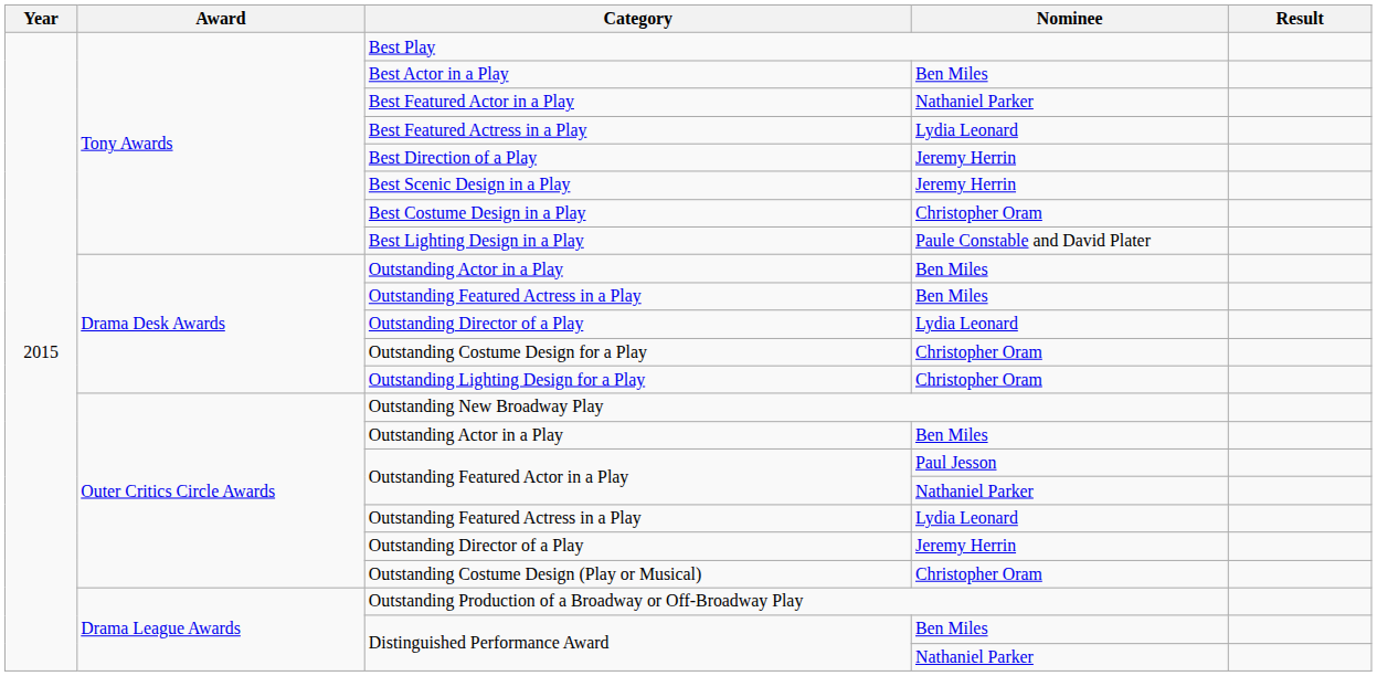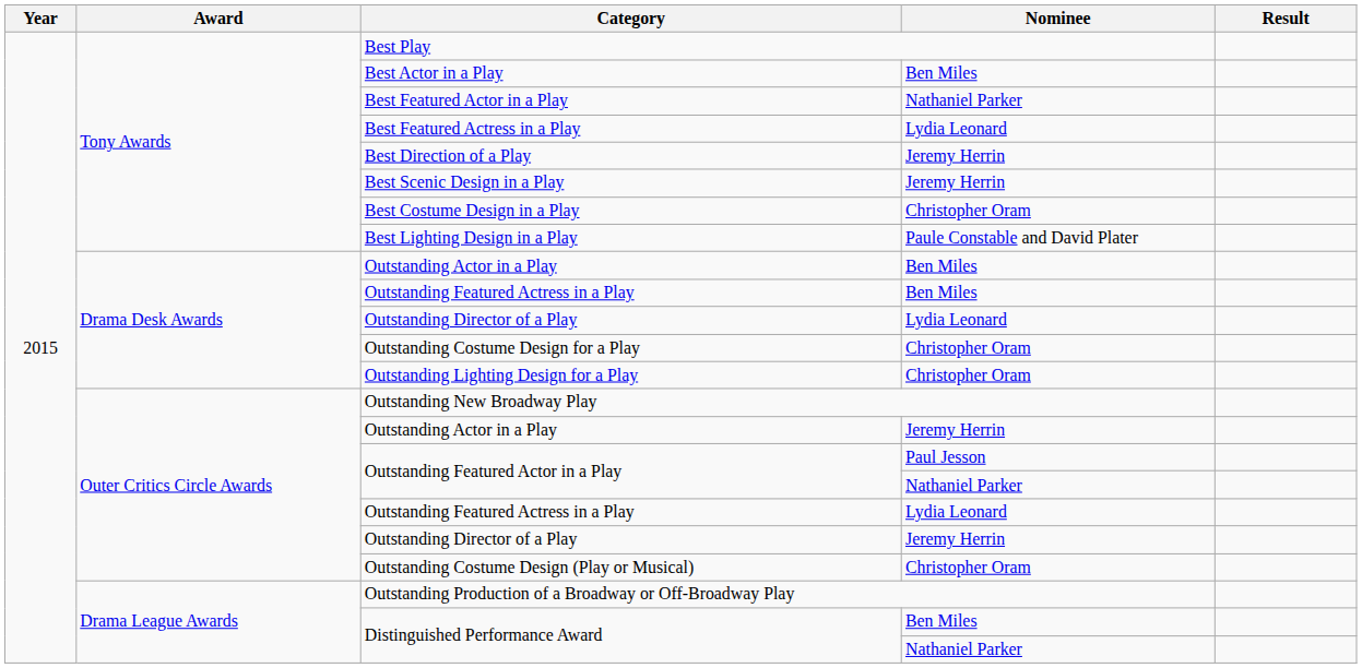 <table class="wikitable sortable" style="width: 99%;">
 <tr>
 <th scope="col" style="width:5%;">Year</th>
 <th scope="col" style="width:20%;">Award</th>
 <th scope="col" style="width:38%;">Category</th>
 <th scope="col" style="width:22%;">Nominee</th>
 <th scope="col" style="width:10%;">Result</th>
 </tr>
 <tr>
 <td rowspan="23" style="text-align:center;">2015</td>
 <td rowspan="8"><a href='#'>Tony Awards</a></td>
 <td colspan="2"><a href='#'>Best Play</a></td>
 <td></td>
 </tr>
 <tr>
 <td><a href='#'>Best Actor in a Play</a></td>
 <td><a href='#'>Ben Miles</a></td>
 <td></td>
 </tr>
 <tr>
 <td><a href='#'>Best Featured Actor in a Play</a></td>
 <td><a href='#'>Nathaniel Parker</a></td>
 <td></td>
 </tr>
 <tr>
 <td><a href='#'>Best Featured Actress in a Play</a></td>
 <td><a href='#'>Lydia Leonard</a></td>
 <td></td>
 </tr>
 <tr>
 <td><a href='#'>Best Direction of a Play</a></td>
 <td><a href='#'>Jeremy Herrin</a></td>
 <td></td>
 </tr>
 <tr>
 <td><a href='#'>Best Scenic Design in a Play</a></td>
 <td><a href='#'>Jeremy Herrin</a></td>
 <td></td>
 </tr>
 <tr>
 <td><a href='#'>Best Costume Design in a Play</a></td>
 <td><a href='#'>Christopher Oram</a></td>
 <td></td>
 </tr>
 <tr>
 <td><a href='#'>Best Lighting Design in a Play</a></td>
 <td><a href='#'>Paule Constable</a> and David Plater</td>
 <td></td>
 </tr>
 <tr>
 <td rowspan="5"><a href='#'>Drama Desk Awards</a></td>
 <td><a href='#'>Outstanding Actor in a Play</a></td>
 <td><a href='#'>Ben Miles</a></td>
 <td></td>
 </tr>
 <tr>
 <td><a href='#'>Outstanding Featured Actress in a Play</a></td>
 <td><a href='#'>Ben Miles</a></td>
 <td></td>
 </tr>
 <tr>
 <td><a href='#'>Outstanding Director of a Play</a></td>
 <td><a href='#'>Lydia Leonard</a></td>
 <td></td>
 </tr>
 <tr>
 <td>Outstanding Costume Design for a Play</td>
 <td><a href='#'>Christopher Oram</a></td>
 <td></td>
 </tr>
 <tr>
 <td><a href='#'>Outstanding Lighting Design for a Play</a></td>
 <td><a href='#'>Christopher Oram</a></td>
 <td></td>
 </tr>
 <tr>
 <td rowspan="7"><a href='#'>Outer Critics Circle Awards</a></td>
 <td colspan="2">Outstanding New Broadway Play</td>
 <td></td>
 </tr>
 <tr>
 <td>Outstanding Actor in a Play</td>
-<td><a href='#'>Ben Miles</a></td>
+<td><a href='#'>Jeremy Herrin</a></td>
 <td></td>
 </tr>
 <tr>
 <td rowspan="2">Outstanding Featured Actor in a Play</td>
 <td><a href='#'>Paul Jesson</a></td>
 <td></td>
 </tr>
 <tr>
 <td><a href='#'>Nathaniel Parker</a></td>
 <td></td>
 </tr>
 <tr>
 <td>Outstanding Featured Actress in a Play</td>
 <td><a href='#'>Lydia Leonard</a></td>
 <td></td>
 </tr>
 <tr>
 <td>Outstanding Director of a Play</td>
 <td><a href='#'>Jeremy Herrin</a></td>
 <td></td>
 </tr>
 <tr>
 <td>Outstanding Costume Design (Play or Musical)</td>
 <td><a href='#'>Christopher Oram</a></td>
 <td></td>
 </tr>
 <tr>
 <td rowspan="3"><a href='#'>Drama League Awards</a></td>
 <td colspan="2">Outstanding Production of a Broadway or Off-Broadway Play</td>
 <td></td>
 </tr>
 <tr>
 <td rowspan="2">Distinguished Performance Award</td>
 <td><a href='#'>Ben Miles</a></td>
 <td></td>
 </tr>
 <tr>
 <td><a href='#'>Nathaniel Parker</a></td>
 <td></td>
 </tr>
 </table>
